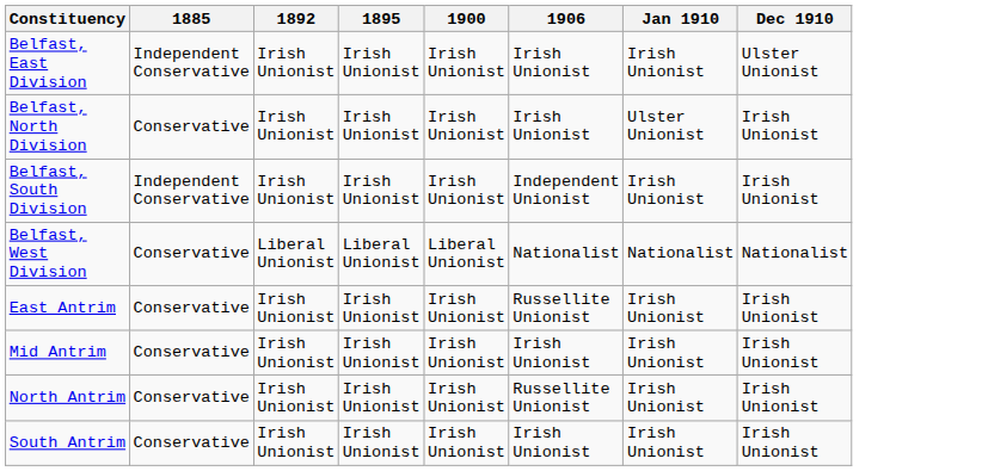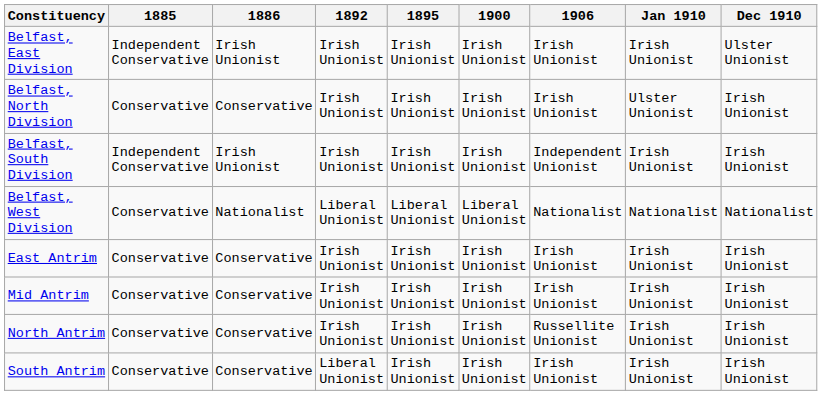 <table class="wikitable sortable">
 <tr>
 <th>Constituency</th>
 <th>1885</th>
+<th>1886</th>
 <th>1892</th>
 <th>1895</th>
 <th>1900</th>
 <th>1906</th>
 <th>Jan 1910</th>
 <th>Dec 1910</th>
 </tr>
 <tr>
 <td><a href='#'>Belfast, East Division</a></td>
 <td bgcolor=>Independent Conservative</td>
 <td bgcolor=>Irish Unionist</td>
 <td bgcolor=>Irish Unionist</td>
 <td bgcolor=>Irish Unionist</td>
 <td bgcolor=>Irish Unionist</td>
 <td bgcolor=>Irish Unionist</td>
+<td bgcolor=>Irish Unionist</td>
 <td bgcolor=>Ulster Unionist</td>
 </tr>
 <tr>
 <td><a href='#'>Belfast, North Division</a></td>
+<td bgcolor=>Conservative</td>
 <td bgcolor=>Conservative</td>
 <td bgcolor=>Irish Unionist</td>
 <td bgcolor=>Irish Unionist</td>
 <td bgcolor=>Irish Unionist</td>
 <td bgcolor=>Irish Unionist</td>
 <td bgcolor=>Ulster Unionist</td>
 <td bgcolor=>Irish Unionist</td>
 </tr>
 <tr>
 <td><a href='#'>Belfast, South Division</a></td>
 <td bgcolor=>Independent Conservative</td>
 <td bgcolor=>Irish Unionist</td>
 <td bgcolor=>Irish Unionist</td>
 <td bgcolor=>Irish Unionist</td>
+<td bgcolor=>Irish Unionist</td>
 <td bgcolor=>Independent Unionist</td>
 <td bgcolor=>Irish Unionist</td>
 <td bgcolor=>Irish Unionist</td>
 </tr>
 <tr>
 <td><a href='#'>Belfast, West Division</a></td>
 <td bgcolor=>Conservative</td>
+<td bgcolor=>Nationalist</td>
 <td bgcolor=>Liberal Unionist</td>
 <td bgcolor=>Liberal Unionist</td>
 <td bgcolor=>Liberal Unionist</td>
 <td bgcolor=>Nationalist</td>
 <td bgcolor=>Nationalist</td>
 <td bgcolor=>Nationalist</td>
 </tr>
 <tr>
 <td><a href='#'>East Antrim</a></td>
 <td bgcolor=>Conservative</td>
+<td bgcolor=>Conservative</td>
 <td bgcolor=>Irish Unionist</td>
 <td bgcolor=>Irish Unionist</td>
 <td bgcolor=>Irish Unionist</td>
-<td bgcolor=>Russellite Unionist</td>
+<td bgcolor=>Irish Unionist</td>
 <td bgcolor=>Irish Unionist</td>
 <td bgcolor=>Irish Unionist</td>
 </tr>
 <tr>
 <td><a href='#'>Mid Antrim</a></td>
+<td bgcolor=>Conservative</td>
 <td bgcolor=>Conservative</td>
 <td bgcolor=>Irish Unionist</td>
 <td bgcolor=>Irish Unionist</td>
 <td bgcolor=>Irish Unionist</td>
 <td bgcolor=>Irish Unionist</td>
 <td bgcolor=>Irish Unionist</td>
 <td bgcolor=>Irish Unionist</td>
 </tr>
 <tr>
 <td><a href='#'>North Antrim</a></td>
 <td bgcolor=>Conservative</td>
+<td bgcolor=>Conservative</td>
 <td bgcolor=>Irish Unionist</td>
 <td bgcolor=>Irish Unionist</td>
 <td bgcolor=>Irish Unionist</td>
 <td bgcolor=>Russellite Unionist</td>
 <td bgcolor=>Irish Unionist</td>
 <td bgcolor=>Irish Unionist</td>
 </tr>
 <tr>
 <td><a href='#'>South Antrim</a></td>
 <td bgcolor=>Conservative</td>
-<td bgcolor=>Irish Unionist</td>
+<td bgcolor=>Conservative</td>
+<td bgcolor=>Liberal Unionist</td>
 <td bgcolor=>Irish Unionist</td>
 <td bgcolor=>Irish Unionist</td>
 <td bgcolor=>Irish Unionist</td>
 <td bgcolor=>Irish Unionist</td>
 <td bgcolor=>Irish Unionist</td>
 </tr>
 </table>
